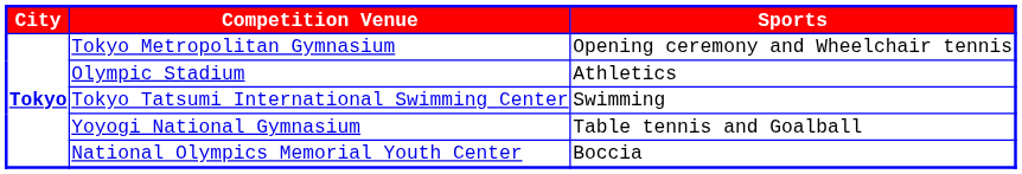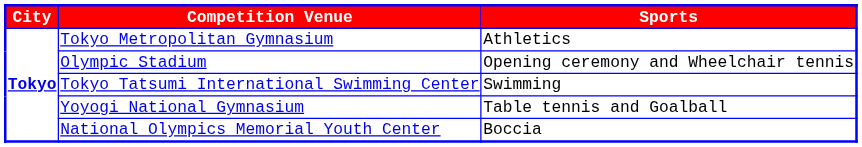 <table border=1 style="border-collapse:collapse; text-align:left; font-size:100%; border:2px solid blue;">
 <tr style="text-align:center; color:white; font-weight:bold; background:red;">
 <td>City</td>
 <td>Competition Venue</td>
 <td>Sports</td>
 </tr>
 <tr>
 <th rowspan=6><a href='#'>Tokyo</a></th>
 </tr>
 <tr>
 <td><a href='#'>Tokyo Metropolitan Gymnasium</a></td>
-<td>Opening ceremony and Wheelchair tennis</td>
+<td>Athletics</td>
 </tr>
 <tr>
 <td><a href='#'>Olympic Stadium</a></td>
-<td>Athletics</td>
+<td>Opening ceremony and Wheelchair tennis</td>
 </tr>
 <tr>
 <td><a href='#'>Tokyo Tatsumi International Swimming Center</a></td>
 <td>Swimming</td>
 </tr>
 <tr>
 <td><a href='#'>Yoyogi National Gymnasium</a></td>
 <td>Table tennis and Goalball</td>
 </tr>
 <tr>
 <td><a href='#'>National Olympics Memorial Youth Center</a></td>
 <td>Boccia</td>
 </tr>
 </table>
